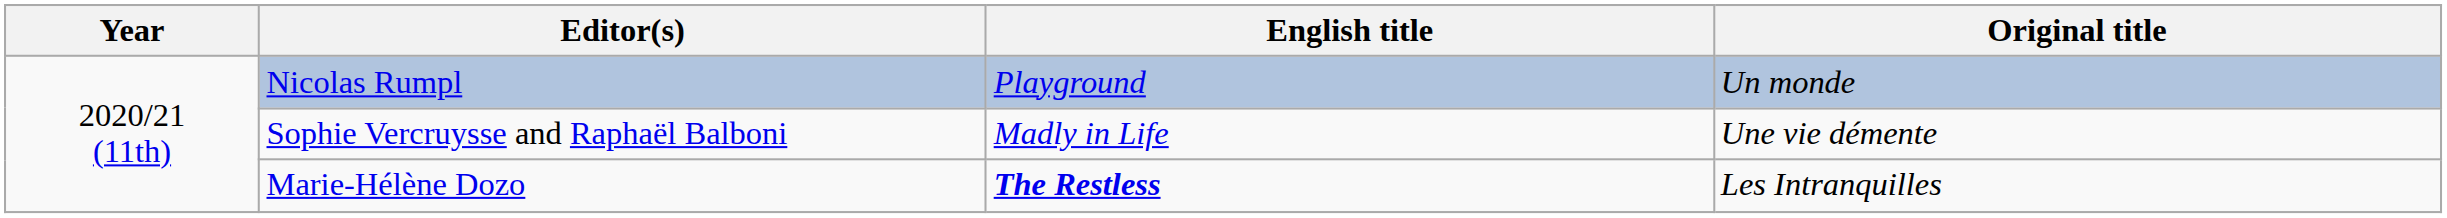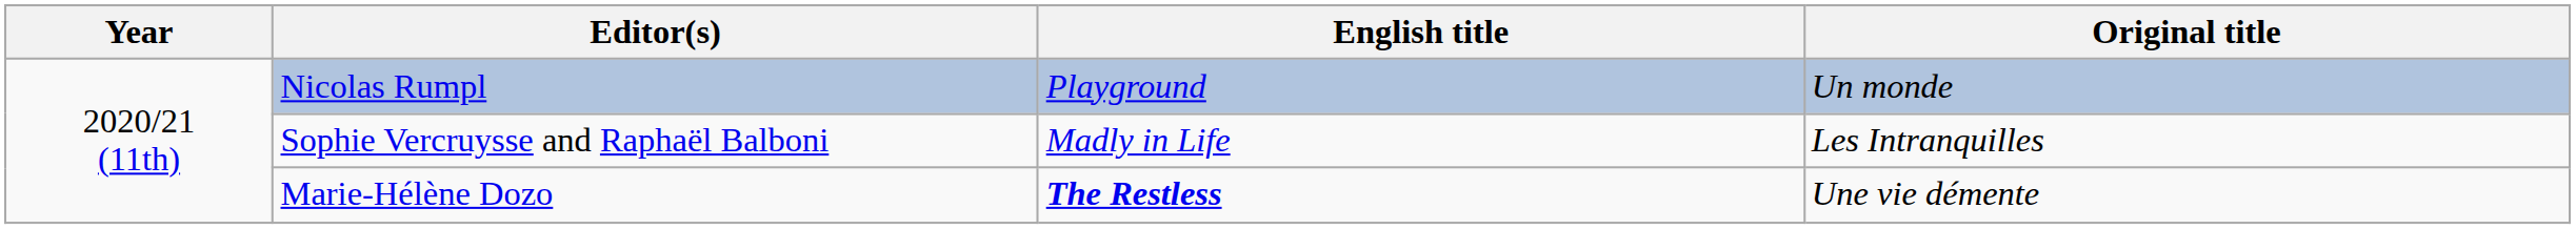 <table class="wikitable" width="95%" cellpadding="5">
 <tr>
 <th width="100"><strong>Year</strong></th>
 <th width="300"><strong>Editor(s)</strong></th>
 <th width="300"><strong>English title</strong></th>
 <th width="300"><strong>Original title</strong></th>
 </tr>
 <tr>
 <td rowspan="3" style="text-align:center;">2020/21<br><a href='#'>(11th)</a></td>
 <td style="background:#B0C4DE;"><a href='#'>Nicolas Rumpl</a></td>
 <td style="background:#B0C4DE;"><em><a href='#'>Playground</a></em></td>
 <td style="background:#B0C4DE;"><em>Un monde</em></td>
 </tr>
 <tr>
 <td><a href='#'>Sophie Vercruysse</a> and <a href='#'>Raphaël Balboni</a></td>
 <td><em><a href='#'>Madly in Life</a></em></td>
-<td><em>Une vie démente</em></td>
+<td><em>Les Intranquilles</em></td>
 </tr>
 <tr>
 <td><a href='#'>Marie-Hélène Dozo</a></td>
 <td><strong><em><a href='#'>The Restless</a></em></strong></td>
-<td><em>Les Intranquilles</em></td>
+<td><em>Une vie démente</em></td>
 </tr>
 </table>
